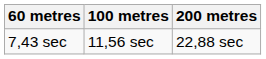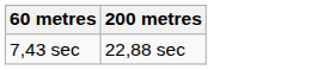 <table class="wikitable">
 <tr>
 <th>60 metres</th>
-<th>100 metres</th>
 <th>200 metres</th>
 </tr>
 <tr>
 <td>7,43 sec</td>
-<td>11,56 sec</td>
 <td>22,88 sec</td>
 </tr>
 </table>
